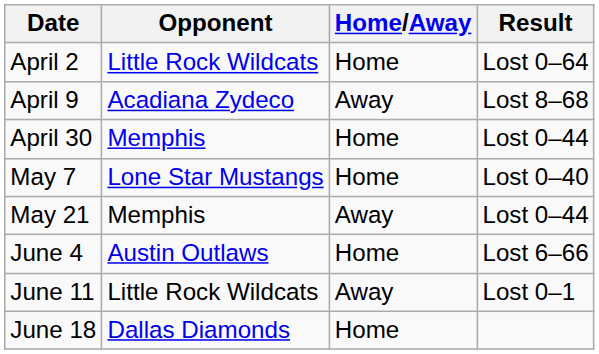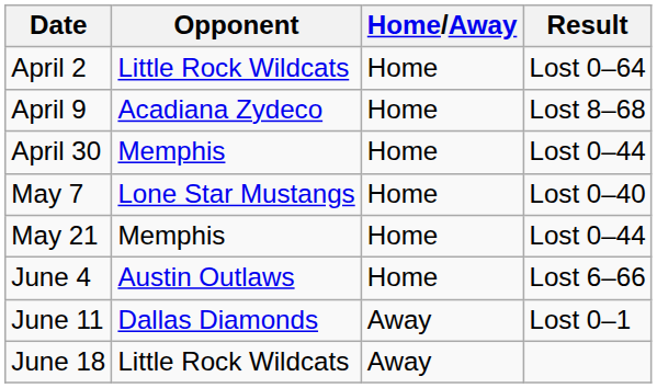 <table class="wikitable">
 <tr>
 <th>Date</th>
 <th>Opponent</th>
 <th><a href='#'>Home</a>/<a href='#'>Away</a></th>
 <th>Result</th>
 </tr>
 <tr>
 <td>April 2</td>
 <td><a href='#'>Little Rock Wildcats</a></td>
 <td>Home</td>
 <td>Lost 0–64</td>
 </tr>
 <tr>
 <td>April 9</td>
 <td><a href='#'>Acadiana Zydeco</a></td>
-<td>Away</td>
+<td>Home</td>
 <td>Lost 8–68</td>
 </tr>
 <tr>
 <td>April 30</td>
 <td><a href='#'>Memphis</a></td>
 <td>Home</td>
 <td>Lost 0–44</td>
 </tr>
 <tr>
 <td>May 7</td>
 <td><a href='#'>Lone Star Mustangs</a></td>
 <td>Home</td>
 <td>Lost 0–40</td>
 </tr>
 <tr>
 <td>May 21</td>
 <td>Memphis</td>
-<td>Away</td>
+<td>Home</td>
 <td>Lost 0–44</td>
 </tr>
 <tr>
 <td>June 4</td>
 <td><a href='#'>Austin Outlaws</a></td>
 <td>Home</td>
 <td>Lost 6–66</td>
 </tr>
 <tr>
 <td>June 11</td>
-<td>Little Rock Wildcats</td>
+<td><a href='#'>Dallas Diamonds</a></td>
 <td>Away</td>
 <td>Lost 0–1</td>
 </tr>
 <tr>
 <td>June 18</td>
-<td><a href='#'>Dallas Diamonds</a></td>
-<td>Home</td>
+<td>Little Rock Wildcats</td>
+<td>Away</td>
 <td></td>
 </tr>
 </table>
